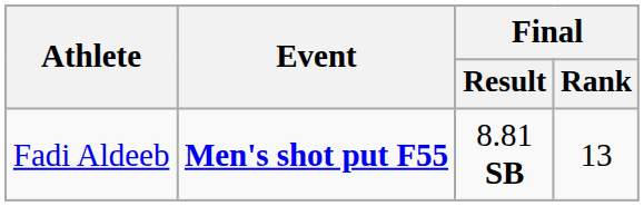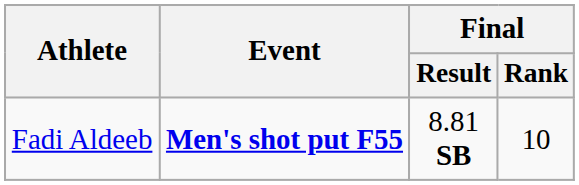 <table class=wikitable style=font-size:90%;text-align:center>
 <tr>
 <th rowspan=2>Athlete</th>
 <th rowspan=2>Event</th>
 <th colspan=2>Final</th>
 </tr>
 <tr style=font-size:95%>
 <th>Result</th>
 <th>Rank</th>
 </tr>
 <tr>
 <td align=left><a href='#'>Fadi Aldeeb</a></td>
 <td align=left><strong><a href='#'>Men's shot put F55</a></strong></td>
 <td>8.81<br><strong>SB</strong></td>
-<td>13</td>
+<td>10</td>
 </tr>
 </table>
